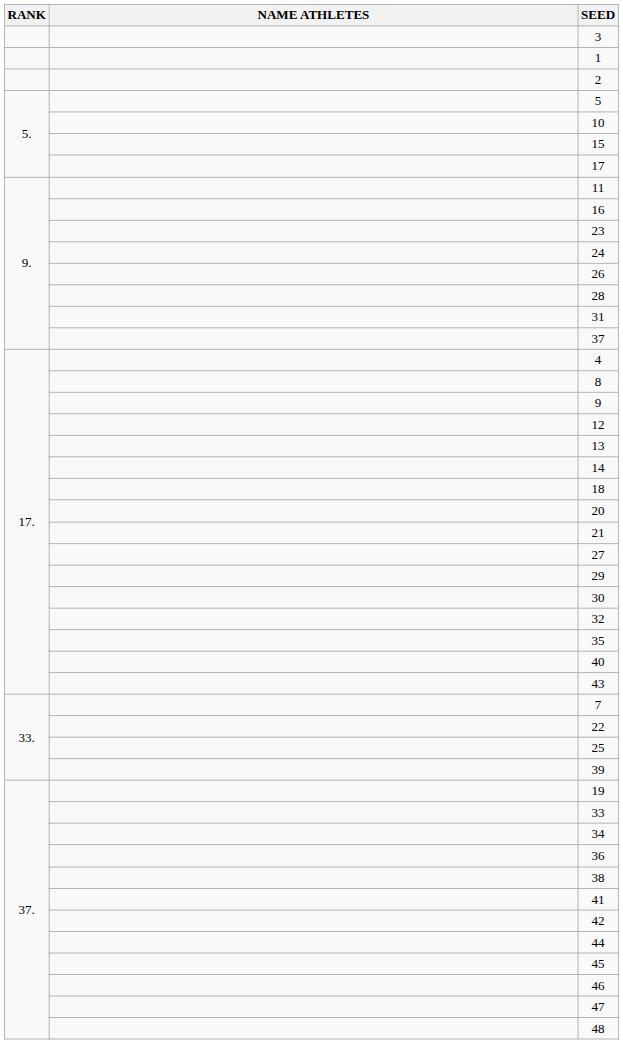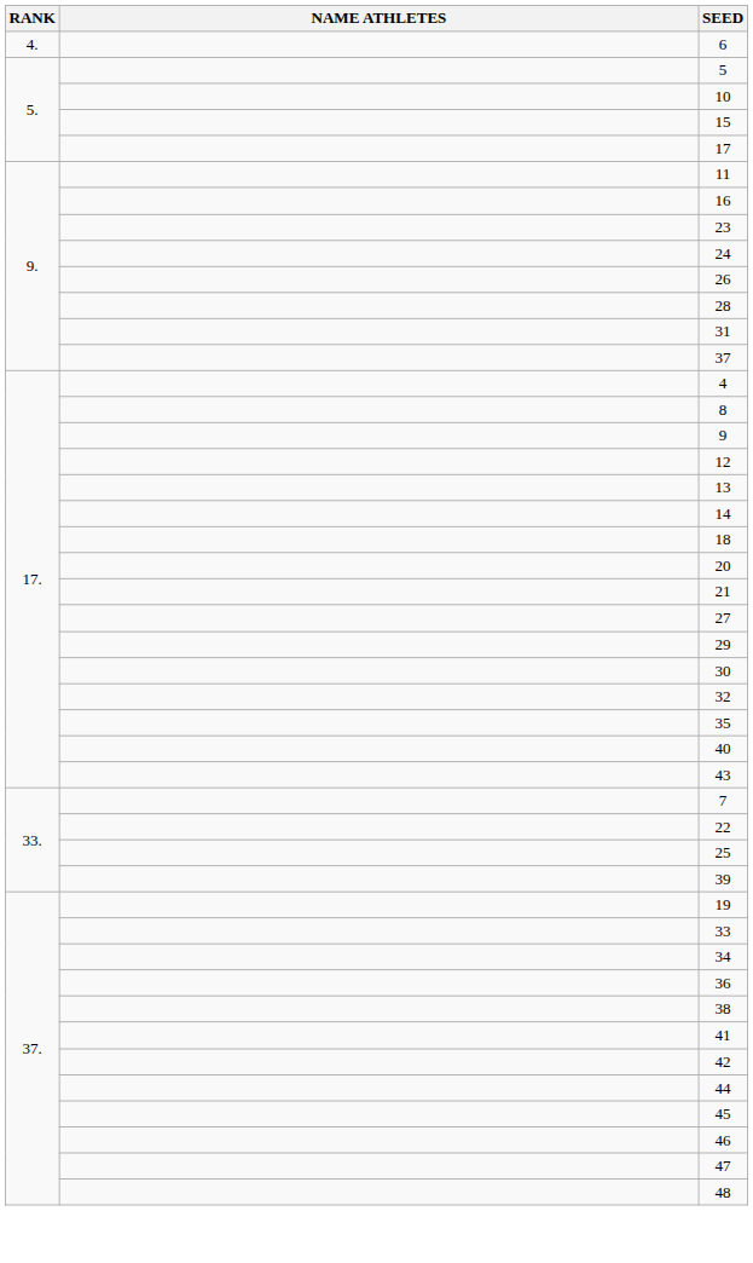 <table class="wikitable" style="font-size:95%;">
 <tr>
 <th>RANK</th>
 <th align="left" style="width: 40em">NAME ATHLETES</th>
 <th>SEED</th>
 </tr>
 <tr>
-<td align="center"></td>
+<td align="center">4.</td>
 <td></td>
-<td align="center">3</td>
-</tr>
-<tr>
-<td align="center"></td>
-<td></td>
-<td align="center">1</td>
-</tr>
-<tr>
-<td align="center"></td>
-<td></td>
-<td align="center">2</td>
+<td align="center">6</td>
 </tr>
 <tr>
 <td rowspan=4 align="center">5.</td>
 <td></td>
 <td align="center">5</td>
 </tr>
 <tr>
 <td></td>
 <td align="center">10</td>
 </tr>
 <tr>
 <td></td>
 <td align="center">15</td>
 </tr>
 <tr>
 <td></td>
 <td align="center">17</td>
 </tr>
 <tr>
 <td rowspan=8 align="center">9.</td>
 <td></td>
 <td align="center">11</td>
 </tr>
 <tr>
 <td></td>
 <td align="center">16</td>
 </tr>
 <tr>
 <td></td>
 <td align="center">23</td>
 </tr>
 <tr>
 <td></td>
 <td align="center">24</td>
 </tr>
 <tr>
 <td></td>
 <td align="center">26</td>
 </tr>
 <tr>
 <td></td>
 <td align="center">28</td>
 </tr>
 <tr>
 <td></td>
 <td align="center">31</td>
 </tr>
 <tr>
 <td></td>
 <td align="center">37</td>
 </tr>
 <tr>
 <td rowspan=16 align="center">17.</td>
 <td></td>
 <td align="center">4</td>
 </tr>
 <tr>
 <td></td>
 <td align="center">8</td>
 </tr>
 <tr>
 <td></td>
 <td align="center">9</td>
 </tr>
 <tr>
 <td></td>
 <td align="center">12</td>
 </tr>
 <tr>
 <td></td>
 <td align="center">13</td>
 </tr>
 <tr>
 <td></td>
 <td align="center">14</td>
 </tr>
 <tr>
 <td></td>
 <td align="center">18</td>
 </tr>
 <tr>
 <td></td>
 <td align="center">20</td>
 </tr>
 <tr>
 <td></td>
 <td align="center">21</td>
 </tr>
 <tr>
 <td></td>
 <td align="center">27</td>
 </tr>
 <tr>
 <td></td>
 <td align="center">29</td>
 </tr>
 <tr>
 <td></td>
 <td align="center">30</td>
 </tr>
 <tr>
 <td></td>
 <td align="center">32</td>
 </tr>
 <tr>
 <td></td>
 <td align="center">35</td>
 </tr>
 <tr>
 <td></td>
 <td align="center">40</td>
 </tr>
 <tr>
 <td></td>
 <td align="center">43</td>
 </tr>
 <tr>
 <td rowspan=4 align="center">33.</td>
 <td></td>
 <td align="center">7</td>
 </tr>
 <tr>
 <td></td>
 <td align="center">22</td>
 </tr>
 <tr>
 <td></td>
 <td align="center">25</td>
 </tr>
 <tr>
 <td></td>
 <td align="center">39</td>
 </tr>
 <tr>
 <td rowspan=12 align="center">37.</td>
 <td></td>
 <td align="center">19</td>
 </tr>
 <tr>
 <td></td>
 <td align="center">33</td>
 </tr>
 <tr>
 <td></td>
 <td align="center">34</td>
 </tr>
 <tr>
 <td></td>
 <td align="center">36</td>
 </tr>
 <tr>
 <td></td>
 <td align="center">38</td>
 </tr>
 <tr>
 <td></td>
 <td align="center">41</td>
 </tr>
 <tr>
 <td></td>
 <td align="center">42</td>
 </tr>
 <tr>
 <td></td>
 <td align="center">44</td>
 </tr>
 <tr>
 <td></td>
 <td align="center">45</td>
 </tr>
 <tr>
 <td></td>
 <td align="center">46</td>
 </tr>
 <tr>
 <td></td>
 <td align="center">47</td>
 </tr>
 <tr>
 <td></td>
 <td align="center">48</td>
 </tr>
 </table>
